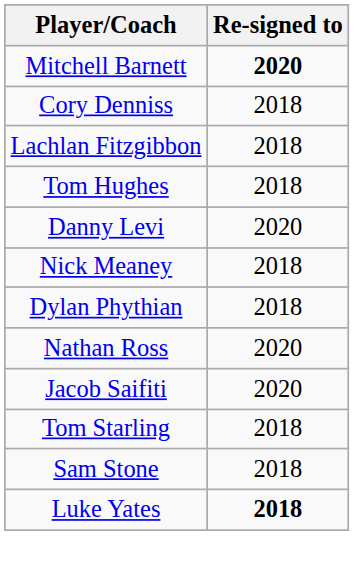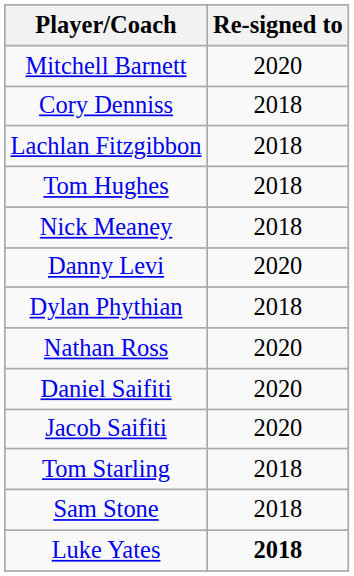 <table class="wikitable sortable" style="text-align: center; font-size:90%">
 <tr style="background:#efefef;">
 <th>Player/Coach</th>
 <th>Re-signed to</th>
 </tr>
 <tr>
 <td><a href='#'>Mitchell Barnett</a></td>
-<td><strong>2020</strong></td>
+<td>2020</td>
 </tr>
 <tr>
 <td><a href='#'>Cory Denniss</a></td>
 <td>2018</td>
 </tr>
 <tr>
 <td><a href='#'>Lachlan Fitzgibbon</a></td>
 <td>2018</td>
 </tr>
 <tr>
 <td><a href='#'>Tom Hughes</a></td>
 <td>2018</td>
 </tr>
 <tr>
+<td><a href='#'>Nick Meaney</a></td>
+<td>2018</td>
+</tr>
+<tr>
 <td><a href='#'>Danny Levi</a></td>
 <td>2020</td>
-</tr>
-<tr>
-<td><a href='#'>Nick Meaney</a></td>
-<td>2018</td>
 </tr>
 <tr>
 <td><a href='#'>Dylan Phythian</a></td>
 <td>2018</td>
 </tr>
 <tr>
 <td><a href='#'>Nathan Ross</a></td>
+<td>2020</td>
+</tr>
+<tr>
+<td><a href='#'>Daniel Saifiti</a></td>
 <td>2020</td>
 </tr>
 <tr>
 <td><a href='#'>Jacob Saifiti</a></td>
 <td>2020</td>
 </tr>
 <tr>
 <td><a href='#'>Tom Starling</a></td>
 <td>2018</td>
 </tr>
 <tr>
 <td><a href='#'>Sam Stone</a></td>
 <td>2018</td>
 </tr>
 <tr>
 <td><a href='#'>Luke Yates</a></td>
 <td><strong>2018</strong></td>
 </tr>
 </table>
